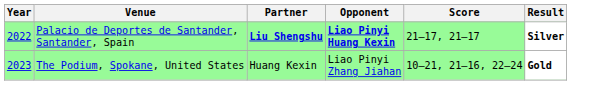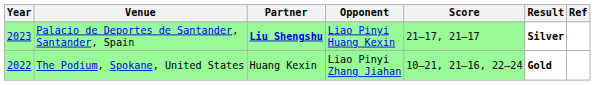 <table class="sortable wikitable" style="font-size: 90%;">
 <tr>
 <th>Year</th>
 <th>Venue</th>
 <th>Partner</th>
 <th>Opponent</th>
 <th>Score</th>
 <th>Result</th>
+<th>Ref</th>
+</tr>
+<tr style="background:#98FB98">
+<td align="center"><a href='#'>2023</a></td>
+<td align="left"><a href='#'>Palacio de Deportes de Santander</a>,<br><a href='#'>Santander</a>, Spain</td>
+<td align="left"><strong> <a href='#'>Liu Shengshu</a></strong></td>
+<td align="left"> <a href='#'>Liao Pinyi</a><br> <a href='#'>Huang Kexin</a></td>
+<td align="left">21–17, 21–17</td>
+<td style="text-align:left; background:white"> <strong>Silver</strong></td>
+<td style="text-align:center; background:white"></td>
 </tr>
 <tr style="background:#98FB98">
 <td align="center"><a href='#'>2022</a></td>
-<td align="left"><a href='#'>Palacio de Deportes de Santander</a>,<br><a href='#'>Santander</a>, Spain</td>
-<td align="left"><strong> <a href='#'>Liu Shengshu</a></strong></td>
-<td align="left"><strong> <a href='#'>Liao Pinyi</a><br> <a href='#'>Huang Kexin</a></strong></td>
-<td align="left">21–17, 21–17</td>
-<td style="text-align:left; background:white"> <strong>Silver</strong></td>
-</tr>
-<tr style="background:#98FB98">
-<td align="center"><a href='#'>2023</a></td>
 <td align="left"><a href='#'>The Podium</a>, <a href='#'>Spokane</a>, United States</td>
 <td align="left"> Huang Kexin</td>
 <td align="left"> Liao Pinyi<br> <a href='#'>Zhang Jiahan</a></td>
 <td align="left">10–21, 21–16, 22–24</td>
 <td style="text-align:left; background:white"> <strong>Gold</strong></td>
+<td style="text-align:center; background:white"></td>
 </tr>
 </table>
